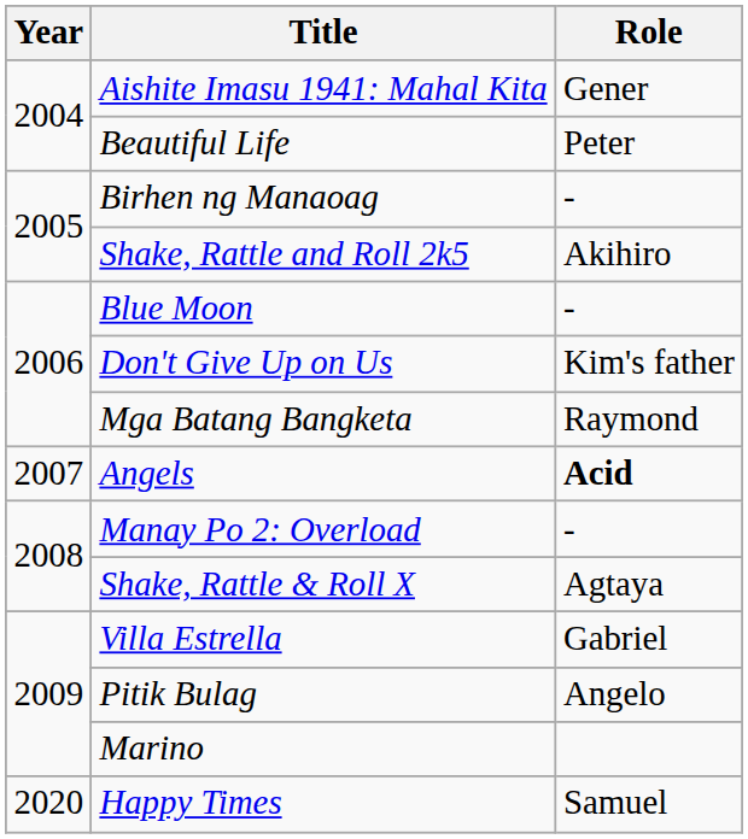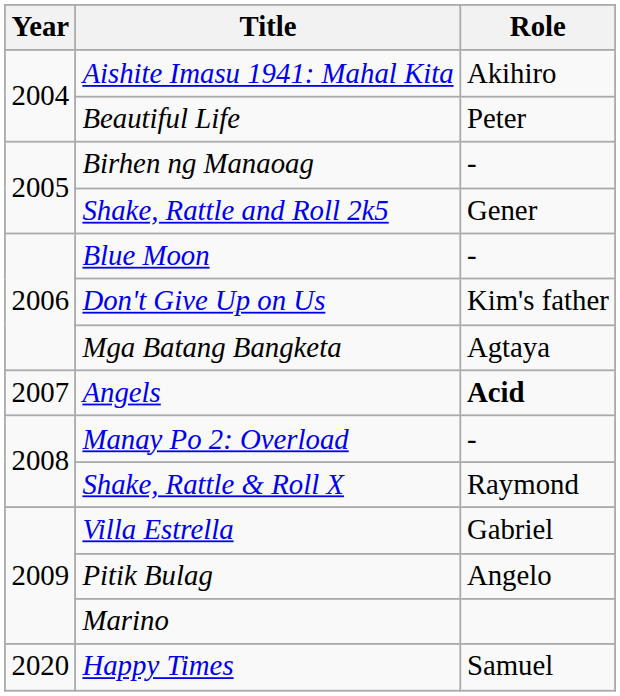 <table class="wikitable sortable">
 <tr>
 <th>Year</th>
 <th>Title</th>
 <th>Role</th>
 </tr>
 <tr>
 <td rowspan="2">2004</td>
 <td><em><a href='#'>Aishite Imasu 1941: Mahal Kita</a></em></td>
-<td>Gener</td>
+<td>Akihiro</td>
 </tr>
 <tr>
 <td><em>Beautiful Life</em></td>
 <td>Peter</td>
 </tr>
 <tr>
 <td rowspan="2">2005</td>
 <td><em>Birhen ng Manaoag</em></td>
 <td>-</td>
 </tr>
 <tr>
 <td><em><a href='#'>Shake, Rattle and Roll 2k5</a></em></td>
-<td>Akihiro</td>
+<td>Gener</td>
 </tr>
 <tr>
 <td rowspan="3">2006</td>
 <td><em><a href='#'>Blue Moon</a></em></td>
 <td>-</td>
 </tr>
 <tr>
 <td><em><a href='#'>Don't Give Up on Us</a></em></td>
 <td>Kim's father</td>
 </tr>
 <tr>
 <td><em>Mga Batang Bangketa</em></td>
-<td>Raymond</td>
+<td>Agtaya</td>
 </tr>
 <tr>
 <td>2007</td>
 <td><em><a href='#'>Angels</a></em></td>
 <td><strong>Acid</strong></td>
 </tr>
 <tr>
 <td rowspan="2">2008</td>
 <td><em><a href='#'>Manay Po 2: Overload</a></em></td>
 <td>-</td>
 </tr>
 <tr>
 <td><em><a href='#'>Shake, Rattle & Roll X</a></em></td>
-<td>Agtaya</td>
+<td>Raymond</td>
 </tr>
 <tr>
 <td rowspan="3">2009</td>
 <td><em><a href='#'>Villa Estrella</a></em></td>
 <td>Gabriel</td>
 </tr>
 <tr>
 <td><em>Pitik Bulag</em></td>
 <td>Angelo</td>
 </tr>
 <tr>
 <td><em>Marino</em></td>
 <td></td>
 </tr>
 <tr>
 <td>2020</td>
 <td><em><a href='#'>Happy Times</a></em></td>
 <td>Samuel</td>
 </tr>
 </table>
